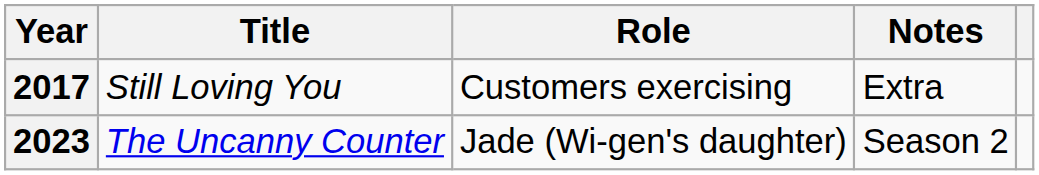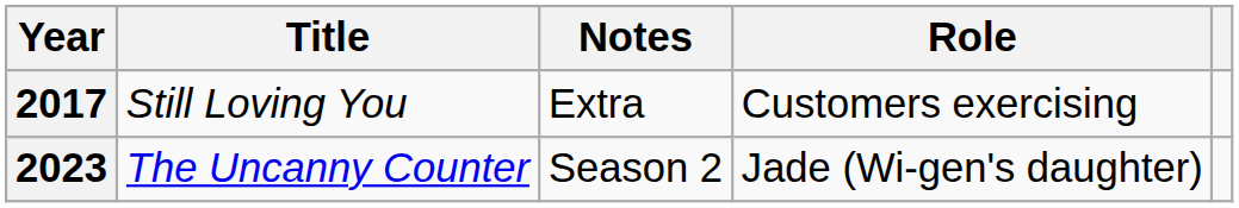 <table class="wikitable plainrowheaders">
 <tr>
 <th scope="col">Year</th>
 <th scope="col">Title</th>
+<th scope="col">Notes</th>
 <th scope="col">Role</th>
-<th scope="col">Notes</th>
 <th scope="col" class="unsortable"></th>
 </tr>
 <tr>
 <th scope="row">2017</th>
 <td><em>Still Loving You</em></td>
+<td>Extra</td>
 <td>Customers exercising</td>
-<td>Extra</td>
 <td></td>
 </tr>
 <tr>
 <th scope="row">2023</th>
 <td><em><a href='#'>The Uncanny Counter</a></em></td>
+<td>Season 2</td>
 <td>Jade (Wi-gen's daughter)</td>
-<td>Season 2</td>
 <td></td>
 </tr>
 </table>
